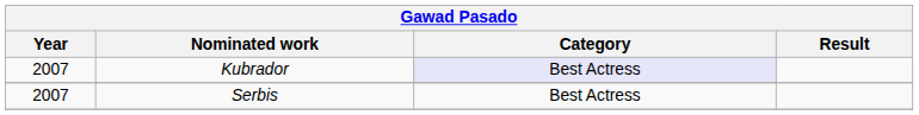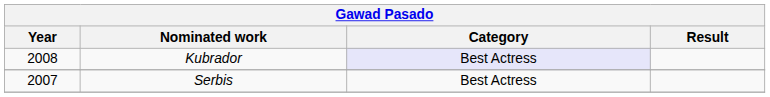 <table width="70%" class="wikitable sortable">
 <tr>
 <th colspan="4"><a href='#'>Gawad Pasado</a></th>
 </tr>
 <tr>
 <th width="10%">Year</th>
 <th width="35%">Nominated work</th>
 <th width="40%">Category</th>
 <th width="15%">Result</th>
 </tr>
 <tr>
-<td align="center">2007</td>
+<td align="center">2008</td>
 <td align="center"><em>Kubrador</em></td>
 <td align="center" style="background: lavender;">Best Actress</td>
 <td></td>
 </tr>
 <tr>
 </tr>
 <tr>
 <td align="center">2007</td>
 <td align="center"><em>Serbis</em></td>
 <td align="center">Best Actress</td>
 <td></td>
 </tr>
 <tr>
 </tr>
 </table>
